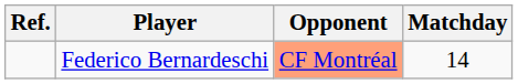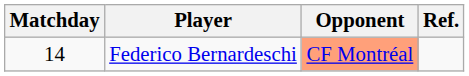 <table class=wikitable>
 <tr>
-<th>Ref.</th>
+<th>Matchday</th>
 <th>Player</th>
 <th>Opponent</th>
-<th>Matchday</th>
+<th>Ref.</th>
 </tr>
 <tr>
-<td></td>
+<td align=center>14</td>
 <td> <a href='#'>Federico Bernardeschi</a></td>
 <td style="background: lightsalmon;"><a href='#'>CF Montréal</a></td>
-<td align=center>14</td>
+<td></td>
 </tr>
 </table>
